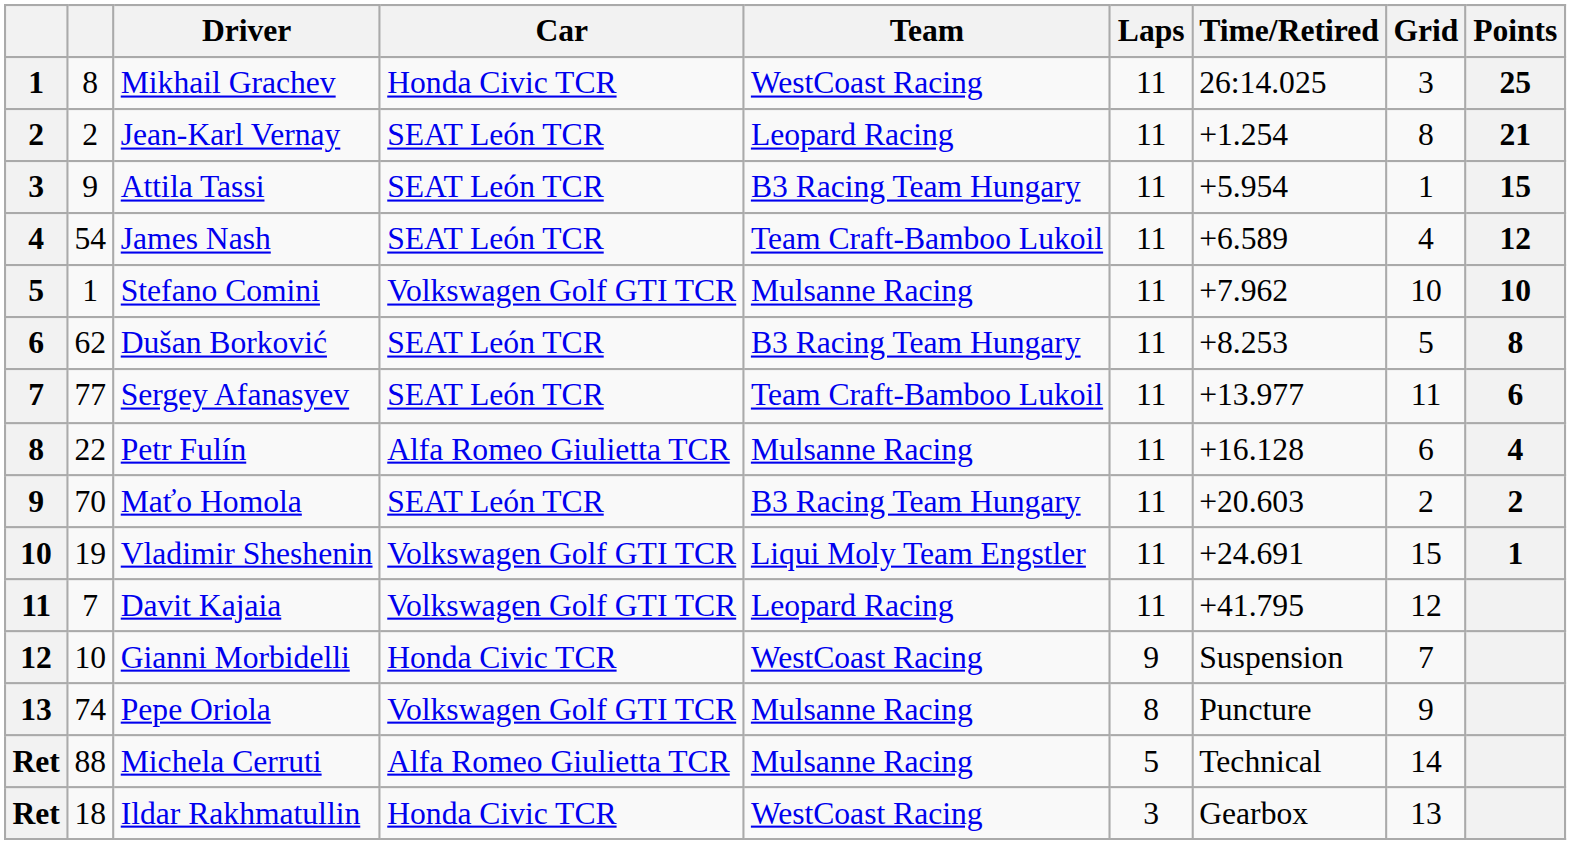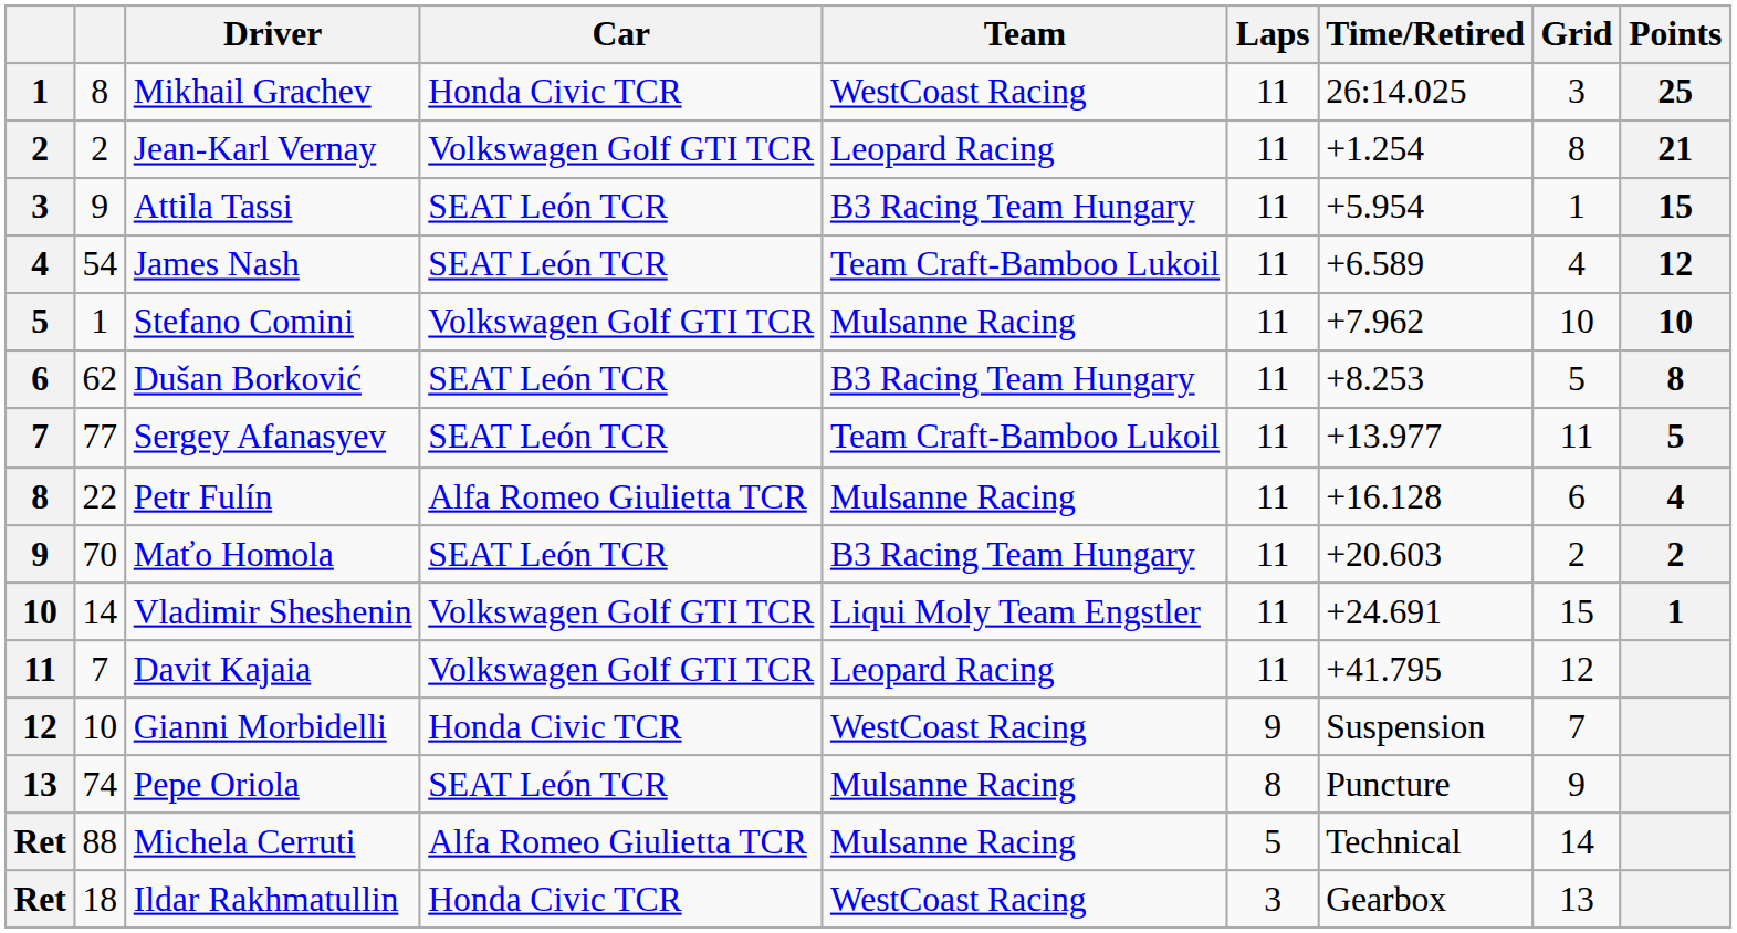 <table class="wikitable sortable" style="font-size:95%">
 <tr>
 <th></th>
 <th></th>
 <th>Driver</th>
 <th>Car</th>
 <th>Team</th>
 <th>Laps</th>
 <th>Time/Retired</th>
 <th>Grid</th>
 <th>Points</th>
 </tr>
 <tr>
 <th>1</th>
 <td align=center>8</td>
 <td> <a href='#'>Mikhail Grachev</a></td>
 <td><a href='#'>Honda Civic TCR</a></td>
 <td> <a href='#'>WestCoast Racing</a></td>
 <td align=center>11</td>
 <td>26:14.025</td>
 <td align=center>3</td>
 <th>25</th>
 </tr>
 <tr>
 <th>2</th>
 <td align=center>2</td>
 <td> <a href='#'>Jean-Karl Vernay</a></td>
-<td><a href='#'>SEAT León TCR</a></td>
+<td><a href='#'>Volkswagen Golf GTI TCR</a></td>
 <td> <a href='#'>Leopard Racing</a></td>
 <td align=center>11</td>
 <td>+1.254</td>
 <td align=center>8</td>
 <th>21</th>
 </tr>
 <tr>
 <th>3</th>
 <td align=center>9</td>
 <td> <a href='#'>Attila Tassi</a></td>
 <td><a href='#'>SEAT León TCR</a></td>
 <td> <a href='#'>B3 Racing Team Hungary</a></td>
 <td align=center>11</td>
 <td>+5.954</td>
 <td align=center>1</td>
 <th>15</th>
 </tr>
 <tr>
 <th>4</th>
 <td align=center>54</td>
 <td> <a href='#'>James Nash</a></td>
 <td><a href='#'>SEAT León TCR</a></td>
 <td> <a href='#'>Team Craft-Bamboo Lukoil</a></td>
 <td align=center>11</td>
 <td>+6.589</td>
 <td align=center>4</td>
 <th>12</th>
 </tr>
 <tr>
 <th>5</th>
 <td align=center>1</td>
 <td> <a href='#'>Stefano Comini</a></td>
 <td><a href='#'>Volkswagen Golf GTI TCR</a></td>
 <td> <a href='#'>Mulsanne Racing</a></td>
 <td align=center>11</td>
 <td>+7.962</td>
 <td align=center>10</td>
 <th>10</th>
 </tr>
 <tr>
 <th>6</th>
 <td align=center>62</td>
 <td> <a href='#'>Dušan Borković</a></td>
 <td><a href='#'>SEAT León TCR</a></td>
 <td> <a href='#'>B3 Racing Team Hungary</a></td>
 <td align=center>11</td>
 <td>+8.253</td>
 <td align=center>5</td>
 <th>8</th>
 </tr>
 <tr>
 <th>7</th>
 <td align=center>77</td>
 <td> <a href='#'>Sergey Afanasyev</a></td>
 <td><a href='#'>SEAT León TCR</a></td>
 <td> <a href='#'>Team Craft-Bamboo Lukoil</a></td>
 <td align=center>11</td>
 <td>+13.977</td>
 <td align=center>11</td>
-<th>6</th>
+<th>5</th>
 </tr>
 <tr>
 <th>8</th>
 <td align=center>22</td>
 <td> <a href='#'>Petr Fulín</a></td>
 <td><a href='#'>Alfa Romeo Giulietta TCR</a></td>
 <td> <a href='#'>Mulsanne Racing</a></td>
 <td align=center>11</td>
 <td>+16.128</td>
 <td align=center>6</td>
 <th>4</th>
 </tr>
 <tr>
 <th>9</th>
 <td align=center>70</td>
 <td> <a href='#'>Maťo Homola</a></td>
 <td><a href='#'>SEAT León TCR</a></td>
 <td> <a href='#'>B3 Racing Team Hungary</a></td>
 <td align=center>11</td>
 <td>+20.603</td>
 <td align=center>2</td>
 <th>2</th>
 </tr>
 <tr>
 <th>10</th>
-<td align=center>19</td>
+<td align=center>14</td>
 <td> <a href='#'>Vladimir Sheshenin</a></td>
 <td><a href='#'>Volkswagen Golf GTI TCR</a></td>
 <td> <a href='#'>Liqui Moly Team Engstler</a></td>
 <td align=center>11</td>
 <td>+24.691</td>
 <td align=center>15</td>
 <th>1</th>
 </tr>
 <tr>
 <th>11</th>
 <td align=center>7</td>
 <td> <a href='#'>Davit Kajaia</a></td>
 <td><a href='#'>Volkswagen Golf GTI TCR</a></td>
 <td> <a href='#'>Leopard Racing</a></td>
 <td align=center>11</td>
 <td>+41.795</td>
 <td align=center>12</td>
 <th></th>
 </tr>
 <tr>
 <th>12</th>
 <td align=center>10</td>
 <td> <a href='#'>Gianni Morbidelli</a></td>
 <td><a href='#'>Honda Civic TCR</a></td>
 <td> <a href='#'>WestCoast Racing</a></td>
 <td align=center>9</td>
 <td>Suspension</td>
 <td align=center>7</td>
 <th></th>
 </tr>
 <tr>
 <th>13</th>
 <td align=center>74</td>
 <td> <a href='#'>Pepe Oriola</a></td>
-<td><a href='#'>Volkswagen Golf GTI TCR</a></td>
+<td><a href='#'>SEAT León TCR</a></td>
 <td> <a href='#'>Mulsanne Racing</a></td>
 <td align=center>8</td>
 <td>Puncture</td>
 <td align=center>9</td>
 <th></th>
 </tr>
 <tr>
 <th>Ret</th>
 <td align=center>88</td>
 <td> <a href='#'>Michela Cerruti</a></td>
 <td><a href='#'>Alfa Romeo Giulietta TCR</a></td>
 <td> <a href='#'>Mulsanne Racing</a></td>
 <td align=center>5</td>
 <td>Technical</td>
 <td align=center>14</td>
 <th></th>
 </tr>
 <tr>
 <th>Ret</th>
 <td align=center>18</td>
 <td> <a href='#'>Ildar Rakhmatullin</a></td>
 <td><a href='#'>Honda Civic TCR</a></td>
 <td> <a href='#'>WestCoast Racing</a></td>
 <td align=center>3</td>
 <td>Gearbox</td>
 <td align=center>13</td>
 <th></th>
 </tr>
 <tr>
 </tr>
 </table>
